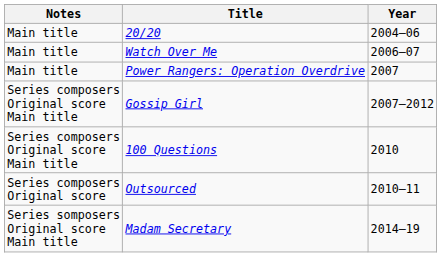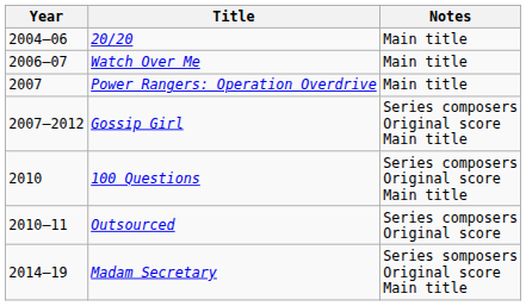 <table class="wikitable">
 <tr>
+<th>Year</th>
+<th>Title</th>
 <th>Notes</th>
-<th>Title</th>
-<th>Year</th>
 </tr>
 <tr>
+<td>2004–06</td>
+<td><em><a href='#'>20/20</a></em></td>
 <td>Main title</td>
-<td><em><a href='#'>20/20</a></em></td>
-<td>2004–06</td>
 </tr>
 <tr>
+<td>2006–07</td>
+<td><em><a href='#'>Watch Over Me</a></em></td>
 <td>Main title</td>
-<td><em><a href='#'>Watch Over Me</a></em></td>
-<td>2006–07</td>
 </tr>
 <tr>
+<td>2007</td>
+<td><em><a href='#'>Power Rangers: Operation Overdrive</a></em></td>
 <td>Main title</td>
-<td><em><a href='#'>Power Rangers: Operation Overdrive</a></em></td>
-<td>2007</td>
 </tr>
 <tr>
+<td>2007–2012</td>
+<td><em><a href='#'>Gossip Girl</a></em></td>
 <td>Series composers<br>Original score<br>Main title</td>
-<td><em><a href='#'>Gossip Girl</a></em></td>
-<td>2007–2012</td>
 </tr>
 <tr>
+<td>2010</td>
+<td><em><a href='#'>100 Questions</a></em></td>
 <td>Series composers<br>Original score<br>Main title</td>
-<td><em><a href='#'>100 Questions</a></em></td>
-<td>2010</td>
 </tr>
 <tr>
+<td>2010–11</td>
+<td><em><a href='#'>Outsourced</a></em></td>
 <td>Series composers<br>Original score</td>
-<td><em><a href='#'>Outsourced</a></em></td>
-<td>2010–11</td>
 </tr>
 <tr>
+<td>2014–19</td>
+<td><em><a href='#'>Madam Secretary</a></em></td>
 <td>Series somposers<br>Original score<br>Main title</td>
-<td><em><a href='#'>Madam Secretary</a></em></td>
-<td>2014–19</td>
 </tr>
 </table>
